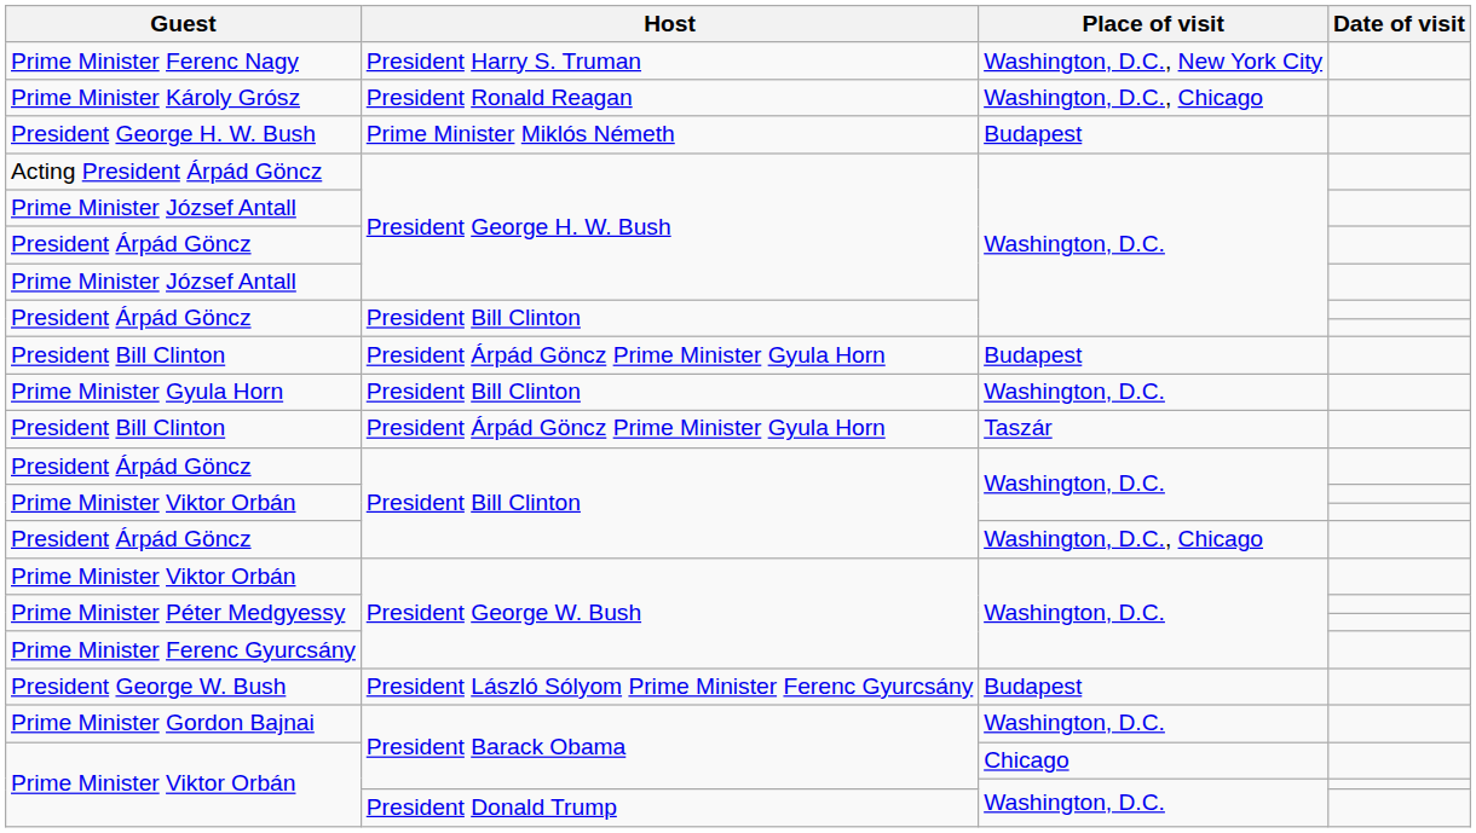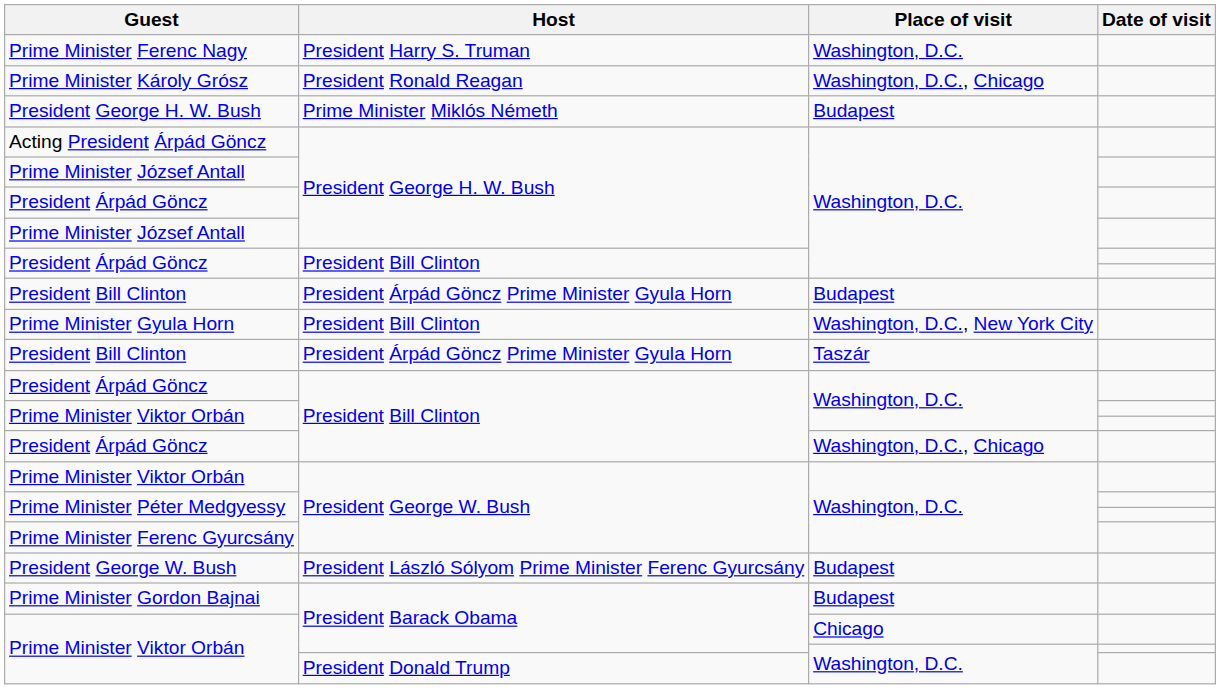 <table class="wikitable" border="1">
 <tr>
 <th>Guest</th>
 <th>Host</th>
 <th>Place of visit</th>
 <th>Date of visit</th>
 </tr>
 <tr>
 <td> <a href='#'>Prime Minister</a> <a href='#'>Ferenc Nagy</a></td>
 <td> <a href='#'>President</a> <a href='#'>Harry S. Truman</a></td>
-<td><a href='#'>Washington, D.C.</a>, <a href='#'>New York City</a></td>
+<td><a href='#'>Washington, D.C.</a></td>
 <td></td>
 </tr>
 <tr>
 <td> <a href='#'>Prime Minister</a> <a href='#'>Károly Grósz</a></td>
 <td> <a href='#'>President</a> <a href='#'>Ronald Reagan</a></td>
 <td><a href='#'>Washington, D.C.</a>, <a href='#'>Chicago</a></td>
 <td></td>
 </tr>
 <tr>
 <td> <a href='#'>President</a> <a href='#'>George H. W. Bush</a></td>
 <td> <a href='#'>Prime Minister</a> <a href='#'>Miklós Németh</a></td>
 <td><a href='#'>Budapest</a></td>
 <td></td>
 </tr>
 <tr>
 <td> Acting <a href='#'>President</a> <a href='#'>Árpád Göncz</a></td>
 <td rowspan=4> <a href='#'>President</a> <a href='#'>George H. W. Bush</a></td>
 <td rowspan=6><a href='#'>Washington, D.C.</a></td>
 <td></td>
 </tr>
 <tr>
 <td> <a href='#'>Prime Minister</a> <a href='#'>József Antall</a></td>
 <td></td>
 </tr>
 <tr>
 <td> <a href='#'>President</a> <a href='#'>Árpád Göncz</a></td>
 <td></td>
 </tr>
 <tr>
 <td> <a href='#'>Prime Minister</a> <a href='#'>József Antall</a></td>
 <td></td>
 </tr>
 <tr>
 <td rowspan=2> <a href='#'>President</a> <a href='#'>Árpád Göncz</a></td>
 <td rowspan=2> <a href='#'>President</a> <a href='#'>Bill Clinton</a></td>
 <td></td>
 </tr>
 <tr>
 <td></td>
 </tr>
 <tr>
 <td> <a href='#'>President</a> <a href='#'>Bill Clinton</a></td>
 <td> <a href='#'>President</a> <a href='#'>Árpád Göncz</a> <a href='#'>Prime Minister</a> <a href='#'>Gyula Horn</a></td>
 <td><a href='#'>Budapest</a></td>
 <td></td>
 </tr>
 <tr>
 <td> <a href='#'>Prime Minister</a> <a href='#'>Gyula Horn</a></td>
 <td> <a href='#'>President</a> <a href='#'>Bill Clinton</a></td>
-<td><a href='#'>Washington, D.C.</a></td>
+<td><a href='#'>Washington, D.C.</a>, <a href='#'>New York City</a></td>
 <td></td>
 </tr>
 <tr>
 <td> <a href='#'>President</a> <a href='#'>Bill Clinton</a></td>
 <td> <a href='#'>President</a> <a href='#'>Árpád Göncz</a> <a href='#'>Prime Minister</a> <a href='#'>Gyula Horn</a></td>
 <td><a href='#'>Taszár</a></td>
 <td></td>
 </tr>
 <tr>
 <td> <a href='#'>President</a> <a href='#'>Árpád Göncz</a></td>
 <td rowspan=4> <a href='#'>President</a> <a href='#'>Bill Clinton</a></td>
 <td rowspan=3><a href='#'>Washington, D.C.</a></td>
 <td></td>
 </tr>
 <tr>
 <td rowspan=2> <a href='#'>Prime Minister</a> <a href='#'>Viktor Orbán</a></td>
 <td></td>
 </tr>
 <tr>
 <td></td>
 </tr>
 <tr>
 <td> <a href='#'>President</a> <a href='#'>Árpád Göncz</a></td>
 <td><a href='#'>Washington, D.C.</a>, <a href='#'>Chicago</a></td>
 <td></td>
 </tr>
 <tr>
 <td> <a href='#'>Prime Minister</a> <a href='#'>Viktor Orbán</a></td>
 <td rowspan=4> <a href='#'>President</a> <a href='#'>George W. Bush</a></td>
 <td rowspan=4><a href='#'>Washington, D.C.</a></td>
 <td></td>
 </tr>
 <tr>
 <td rowspan=2> <a href='#'>Prime Minister</a> <a href='#'>Péter Medgyessy</a></td>
 <td></td>
 </tr>
 <tr>
 <td></td>
 </tr>
 <tr>
 <td> <a href='#'>Prime Minister</a> <a href='#'>Ferenc Gyurcsány</a></td>
 <td></td>
 </tr>
 <tr>
 <td> <a href='#'>President</a> <a href='#'>George W. Bush</a></td>
 <td> <a href='#'>President</a> <a href='#'>László Sólyom</a> <a href='#'>Prime Minister</a> <a href='#'>Ferenc Gyurcsány</a></td>
 <td><a href='#'>Budapest</a></td>
 <td></td>
 </tr>
 <tr>
 <td> <a href='#'>Prime Minister</a> <a href='#'>Gordon Bajnai</a></td>
 <td rowspan=3> <a href='#'>President</a> <a href='#'>Barack Obama</a></td>
-<td><a href='#'>Washington, D.C.</a></td>
+<td><a href='#'>Budapest</a></td>
 <td></td>
 </tr>
 <tr>
 <td rowspan=3> <a href='#'>Prime Minister</a> <a href='#'>Viktor Orbán</a></td>
 <td><a href='#'>Chicago</a></td>
 <td></td>
 </tr>
 <tr>
 <td rowspan=2><a href='#'>Washington, D.C.</a></td>
 <td></td>
 </tr>
 <tr>
 <td> <a href='#'>President</a> <a href='#'>Donald Trump</a></td>
 <td></td>
 </tr>
 </table>
